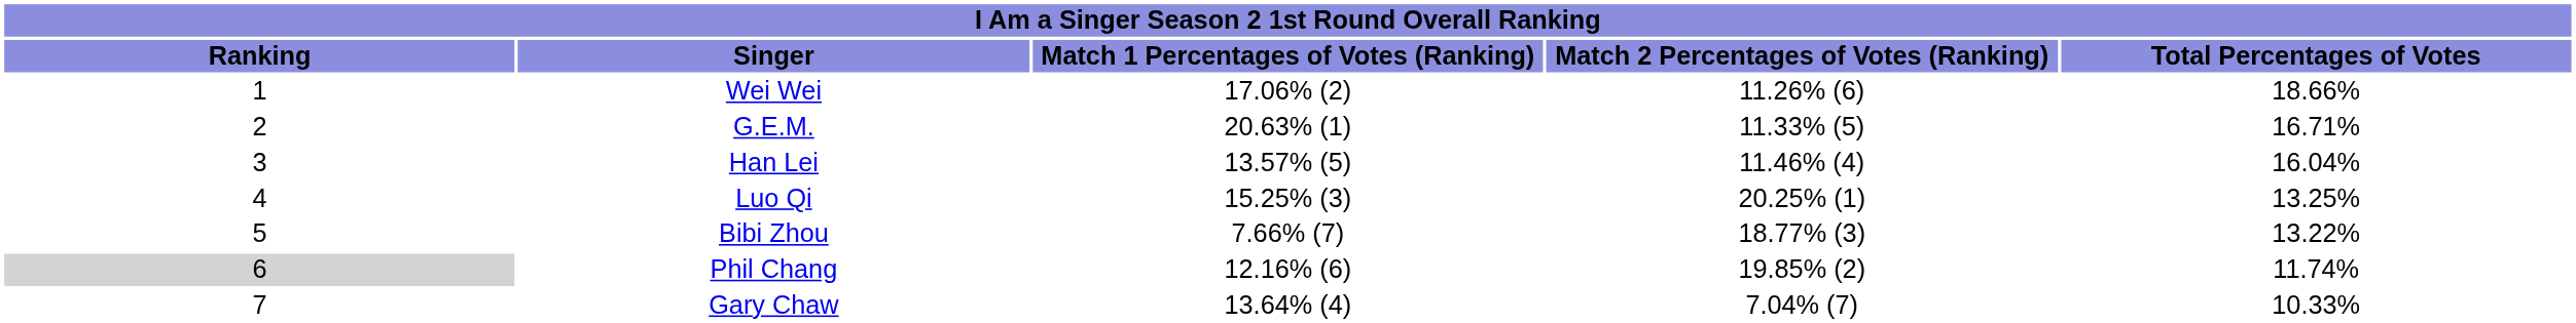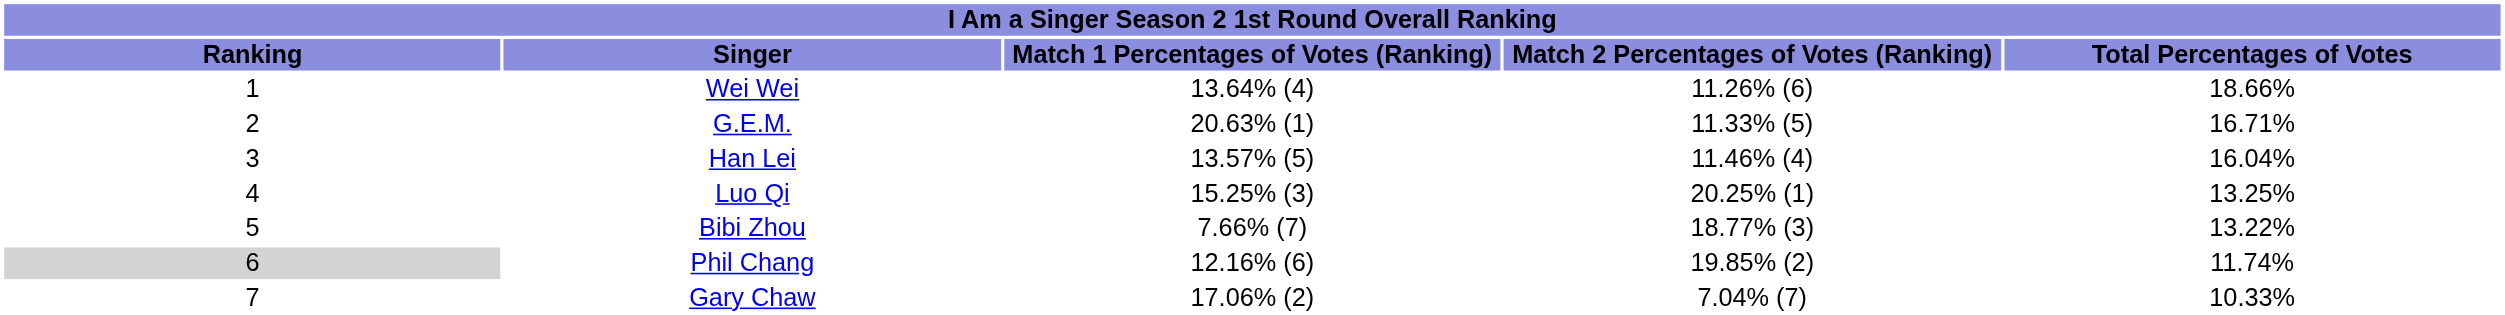 <table class="wikitalble" width="100%" style="text-align:center">
 <tr align=center style="background:#8B8EDE">
 <td colspan="5"><div><strong>I Am a Singer Season 2  1st Round Overall Ranking</strong></div></td>
 </tr>
 <tr align=center style="background:#8B8EDE">
 <td style="width:10%"><strong>Ranking</strong></td>
 <td style="width:10%"><strong>Singer</strong></td>
 <td style="width:10%"><strong>Match 1 Percentages of Votes (Ranking)</strong></td>
 <td style="width:10%"><strong>Match 2 Percentages of Votes (Ranking)</strong></td>
 <td style="width:10%"><strong>Total Percentages of Votes</strong></td>
 </tr>
 <tr>
 <td>1</td>
 <td><a href='#'>Wei Wei</a></td>
-<td>17.06% (2)</td>
+<td>13.64% (4)</td>
 <td>11.26% (6)</td>
 <td>18.66%</td>
 </tr>
 <tr>
 <td>2</td>
 <td><a href='#'>G.E.M.</a></td>
 <td>20.63% (1)</td>
 <td>11.33% (5)</td>
 <td>16.71%</td>
 </tr>
 <tr>
 <td>3</td>
 <td><a href='#'>Han Lei</a></td>
 <td>13.57% (5) </td>
 <td>11.46% (4)</td>
 <td>16.04%</td>
 </tr>
 <tr>
 <td>4</td>
 <td><a href='#'>Luo Qi</a></td>
 <td>15.25% (3)</td>
 <td>20.25% (1)</td>
 <td>13.25%</td>
 </tr>
 <tr>
 <td>5</td>
 <td><a href='#'>Bibi Zhou</a></td>
 <td>7.66% (7)</td>
 <td>18.77% (3)</td>
 <td>13.22%</td>
 </tr>
 <tr>
 <td style="background: lightgrey;">6</td>
 <td><a href='#'>Phil Chang</a></td>
 <td>12.16% (6)</td>
 <td>19.85% (2)</td>
 <td>11.74%</td>
 </tr>
 <tr>
 <td>7</td>
 <td><a href='#'>Gary Chaw</a></td>
-<td>13.64% (4)</td>
+<td>17.06% (2)</td>
 <td>7.04% (7)</td>
 <td>10.33%</td>
 </tr>
 </table>
